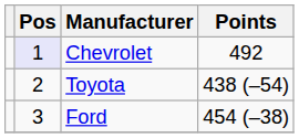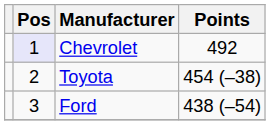 <table class="wikitable" style="font-size: 95%;">
 <tr>
 <th></th>
 <th>Pos</th>
 <th>Manufacturer</th>
 <th>Points</th>
 </tr>
 <tr>
 <td align="left"></td>
 <td style="background: lavender; text-align:center;">1</td>
 <td><a href='#'>Chevrolet</a></td>
 <td style="text-align:center;">492</td>
 </tr>
 <tr>
 <td align="left"></td>
 <td style="text-align:center;">2</td>
 <td><a href='#'>Toyota</a></td>
-<td style="text-align:center;">438 (–54)</td>
+<td style="text-align:center;">454 (–38)</td>
 </tr>
 <tr>
 <td align="left"></td>
 <td style="text-align:center;">3</td>
 <td><a href='#'>Ford</a></td>
-<td style="text-align:center;">454 (–38)</td>
+<td style="text-align:center;">438 (–54)</td>
 </tr>
 <tr class="sortbottom">
 </tr>
 </table>
